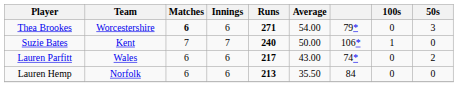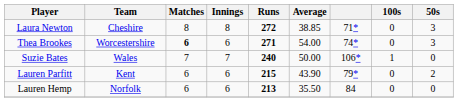 <table class="wikitable" style="text-align:center;">
 <tr>
 <th width=125>Player</th>
 <th width=125>Team</th>
 <th width=60>Matches</th>
 <th width=60>Innings</th>
 <th width=60>Runs</th>
 <th width=60>Average</th>
 <th width=60></th>
 <th width=60>100s</th>
 <th width=60>50s</th>
 </tr>
 <tr>
+<td><a href='#'>Laura Newton</a></td>
+<td><a href='#'>Cheshire</a></td>
+<td>8</td>
+<td>8</td>
+<td><strong>272</strong></td>
+<td>38.85</td>
+<td>71<a href='#'>*</a></td>
+<td>0</td>
+<td>3</td>
+</tr>
+<tr>
 <td><a href='#'>Thea Brookes</a></td>
 <td><a href='#'>Worcestershire</a></td>
 <td><strong>6</strong></td>
 <td>6</td>
 <td><strong>271</strong></td>
 <td>54.00</td>
-<td>79<a href='#'>*</a></td>
+<td>74<a href='#'>*</a></td>
 <td>0</td>
 <td>3</td>
 </tr>
 <tr>
 <td><a href='#'>Suzie Bates</a></td>
-<td><a href='#'>Kent</a></td>
+<td><a href='#'>Wales</a></td>
 <td>7</td>
 <td>7</td>
 <td><strong>240</strong></td>
 <td>50.00</td>
 <td>106<a href='#'>*</a></td>
 <td>1</td>
 <td>0</td>
 </tr>
 <tr>
 <td><a href='#'>Lauren Parfitt</a></td>
-<td><a href='#'>Wales</a></td>
+<td><a href='#'>Kent</a></td>
 <td>6</td>
 <td>6</td>
-<td><strong>217</strong></td>
-<td>43.00</td>
-<td>74<a href='#'>*</a></td>
+<td><strong>215</strong></td>
+<td>43.90</td>
+<td>79<a href='#'>*</a></td>
 <td>0</td>
 <td>2</td>
 </tr>
 <tr>
 <td>Lauren Hemp</td>
 <td><a href='#'>Norfolk</a></td>
 <td>6</td>
 <td>6</td>
 <td><strong>213</strong></td>
 <td>35.50</td>
 <td>84</td>
 <td>0</td>
 <td>0</td>
 </tr>
 <tr>
 </tr>
 </table>
